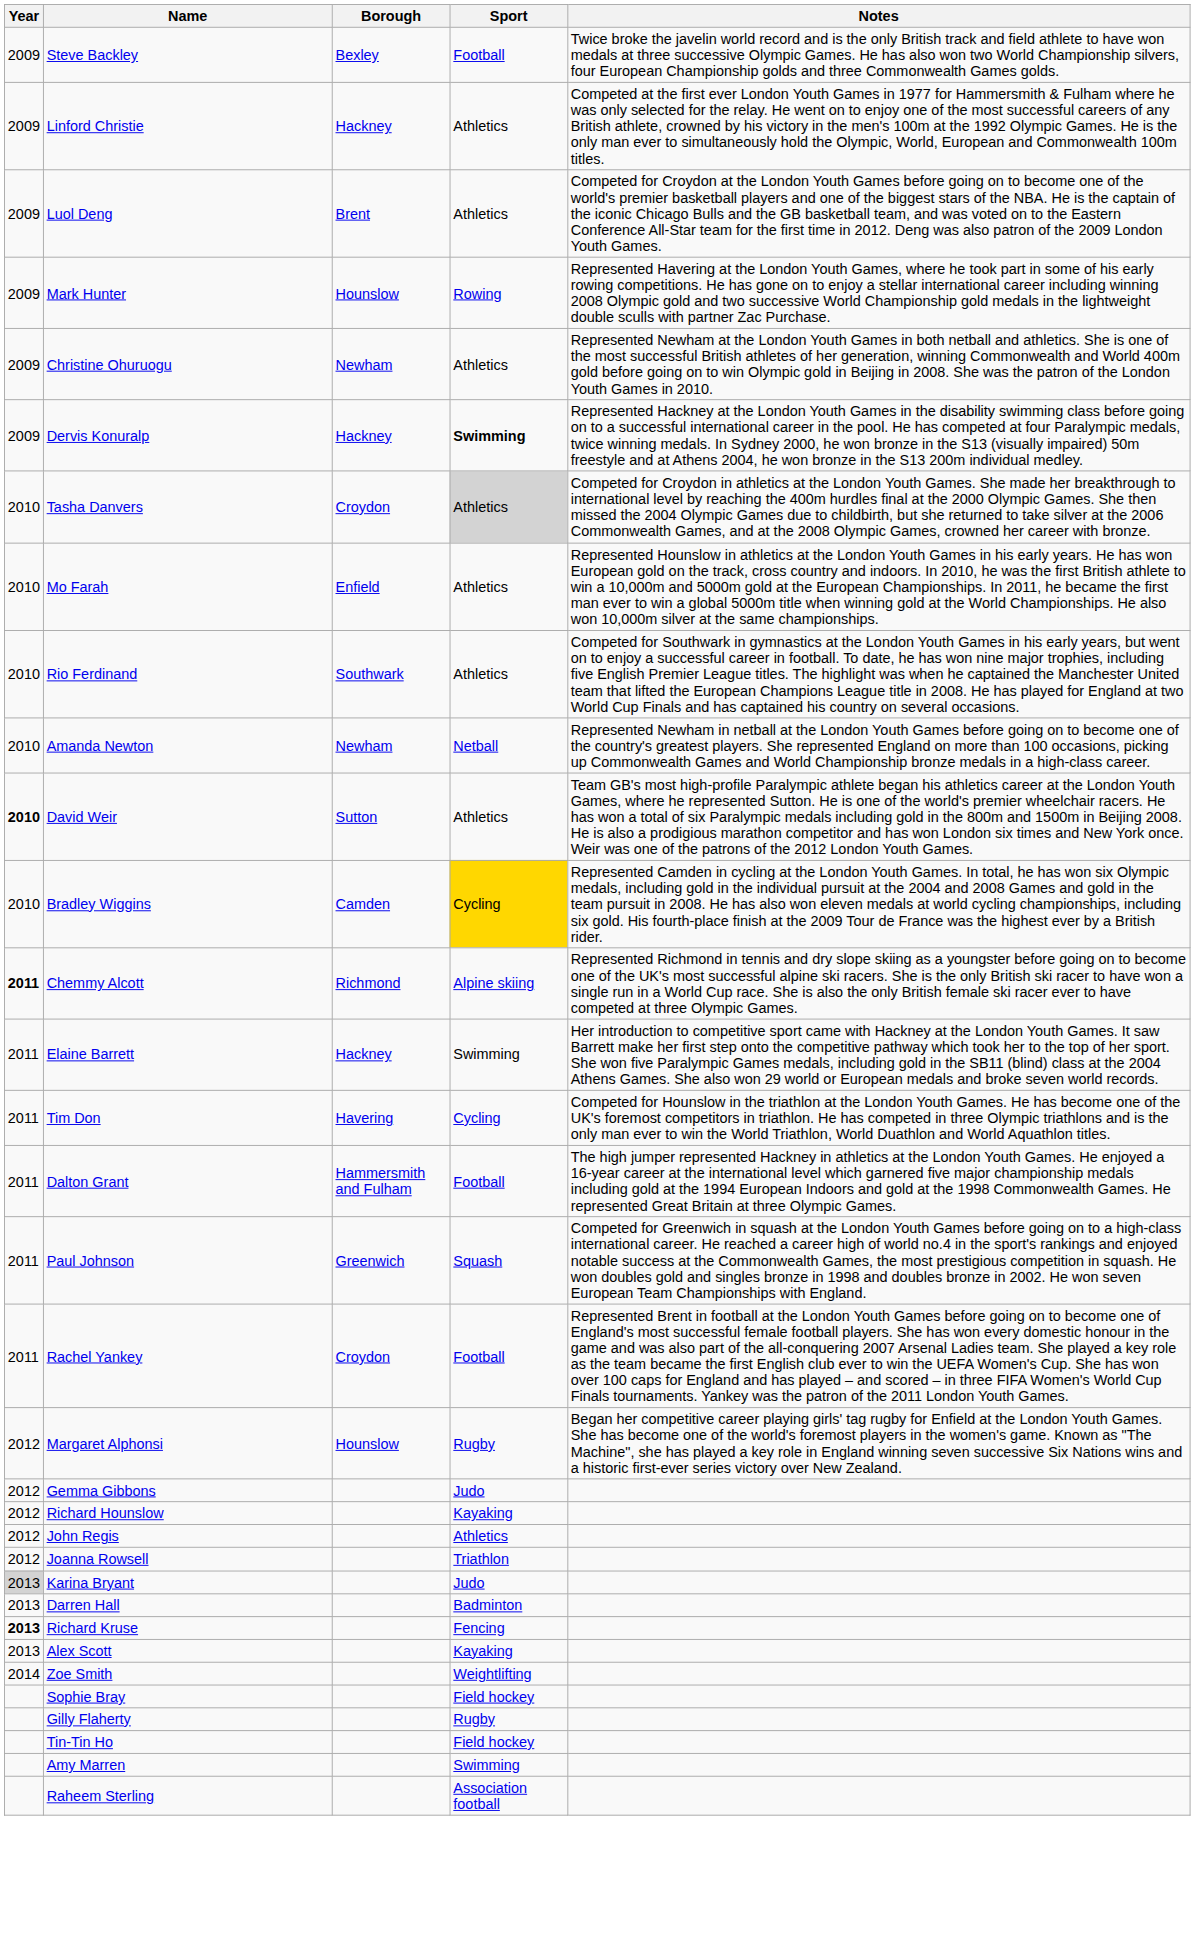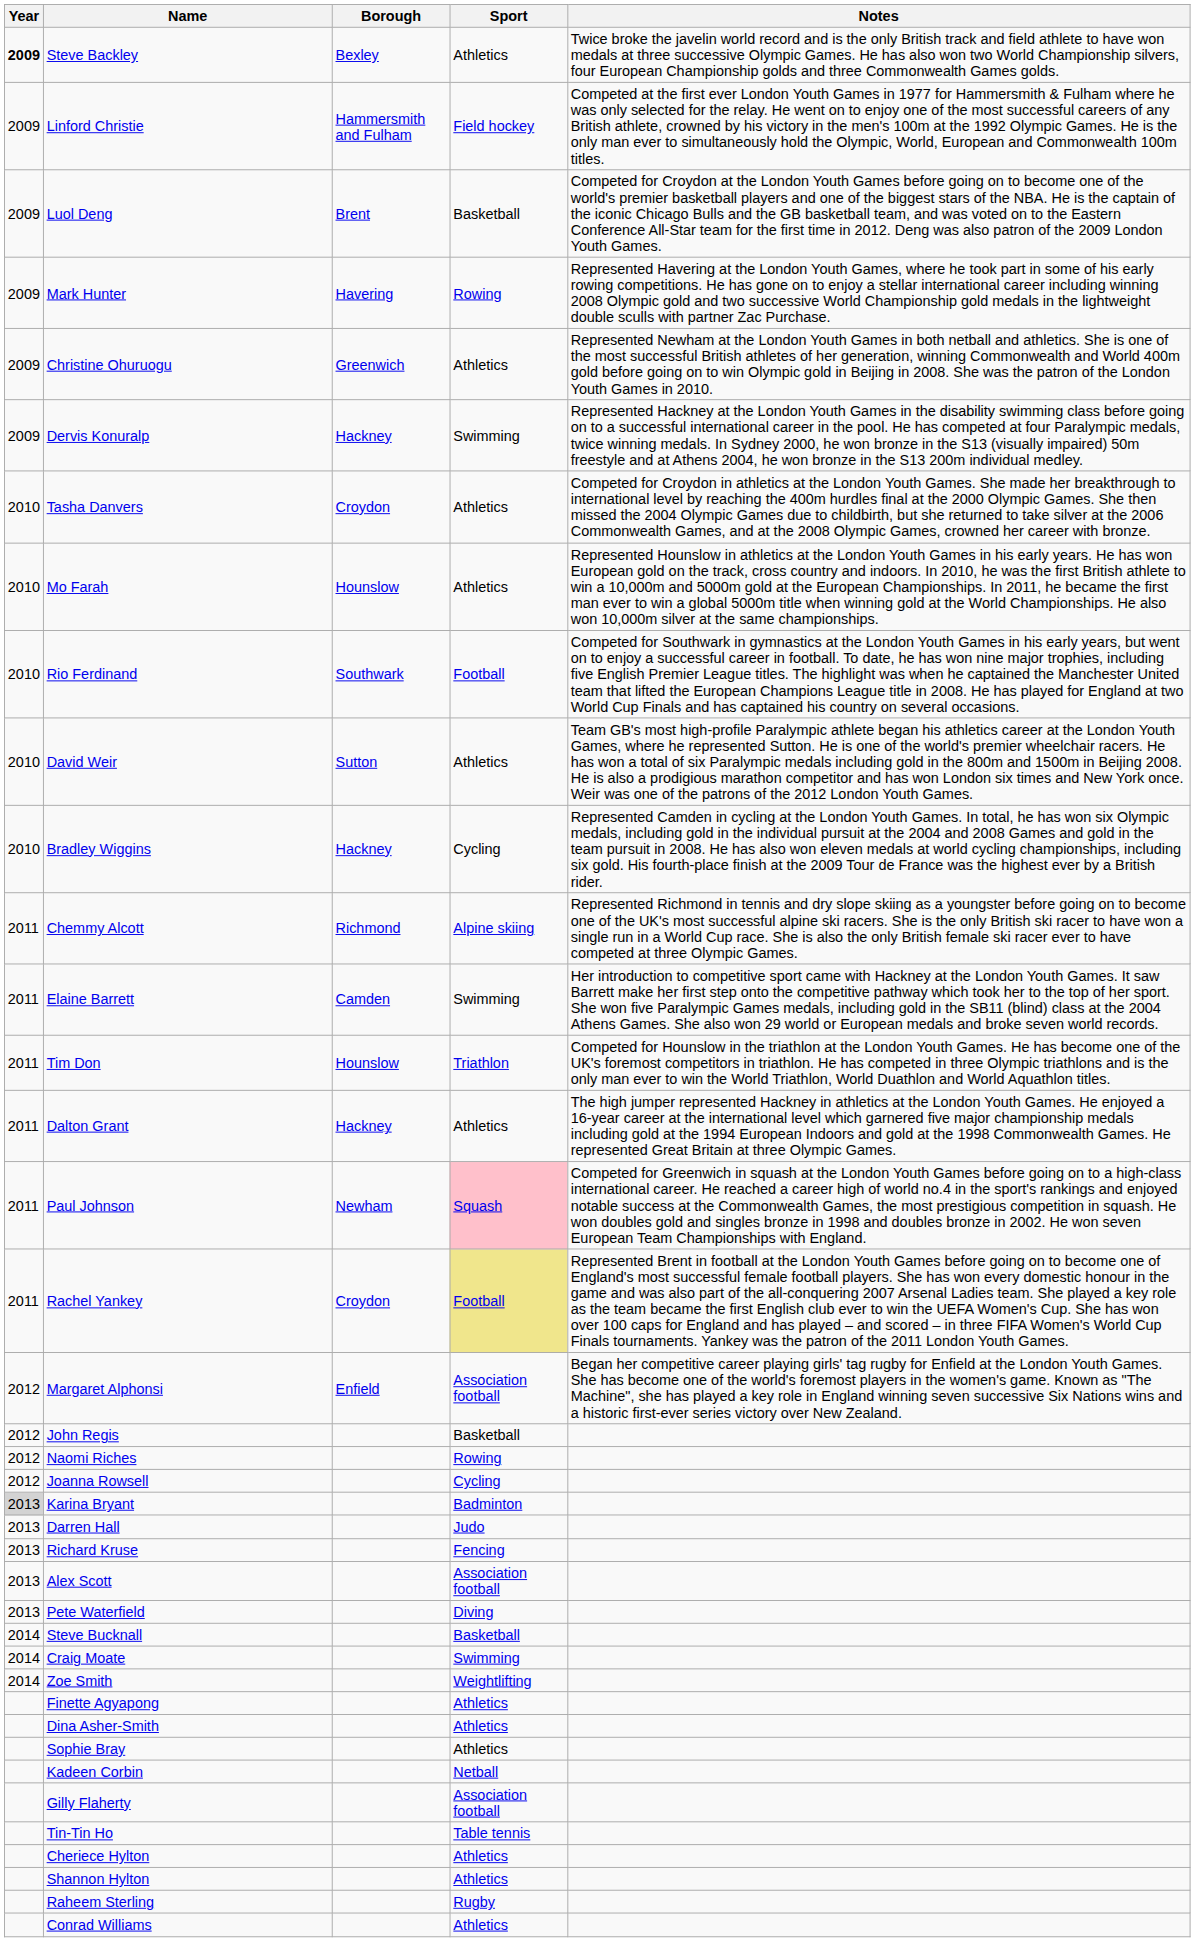 <table class="wikitable" style="font-size: 95%">
 <tr>
 <th width="1%"><strong>Year</strong></th>
 <th width="25%"><strong>Name</strong></th>
 <th width="10%"><strong>Borough</strong></th>
 <th width="10%"><strong>Sport</strong></th>
 <th width="54%"><strong>Notes</strong></th>
 </tr>
 <tr>
-<td>2009</td>
+<td><strong>2009</strong></td>
 <td><a href='#'>Steve Backley</a></td>
 <td><a href='#'>Bexley</a></td>
-<td><a href='#'>Football</a></td>
+<td>Athletics</td>
 <td>Twice broke the javelin world record and is the only British track and field athlete to have won medals at three successive Olympic Games. He has also won two World Championship silvers, four European Championship golds and three Commonwealth Games golds.</td>
 </tr>
 <tr>
 <td>2009</td>
 <td><a href='#'>Linford Christie</a></td>
-<td><a href='#'>Hackney</a></td>
-<td>Athletics</td>
+<td><a href='#'>Hammersmith and Fulham</a></td>
+<td><a href='#'>Field hockey</a></td>
 <td>Competed at the first ever London Youth Games in 1977 for Hammersmith & Fulham where he was only selected for the relay. He went on to enjoy one of the most successful careers of any British athlete, crowned by his victory in the men's 100m at the 1992 Olympic Games. He is the only man ever to simultaneously hold the Olympic, World, European and Commonwealth 100m titles.</td>
 </tr>
 <tr>
 <td>2009</td>
 <td><a href='#'>Luol Deng</a></td>
 <td><a href='#'>Brent</a></td>
-<td>Athletics</td>
+<td>Basketball</td>
 <td>Competed for Croydon at the London Youth Games before going on to become one of the world's premier basketball players and one of the biggest stars of the NBA. He is the captain of the iconic Chicago Bulls and the GB basketball team, and was voted on to the Eastern Conference All-Star team for the first time in 2012. Deng was also patron of the 2009 London Youth Games.</td>
 </tr>
 <tr>
 <td>2009</td>
 <td><a href='#'>Mark Hunter</a></td>
-<td><a href='#'>Hounslow</a></td>
+<td><a href='#'>Havering</a></td>
 <td><a href='#'>Rowing</a></td>
 <td>Represented Havering at the London Youth Games, where he took part in some of his early rowing competitions. He has gone on to enjoy a stellar international career including winning 2008 Olympic gold and two successive World Championship gold medals in the lightweight double sculls with partner Zac Purchase.</td>
 </tr>
 <tr>
 <td>2009</td>
 <td><a href='#'>Christine Ohuruogu</a></td>
-<td><a href='#'>Newham</a></td>
+<td><a href='#'>Greenwich</a></td>
 <td>Athletics</td>
 <td>Represented Newham at the London Youth Games in both netball and athletics. She is one of the most successful British athletes of her generation, winning Commonwealth and World 400m gold before going on to win Olympic gold in Beijing in 2008. She was the patron of the London Youth Games in 2010.</td>
 </tr>
 <tr>
 <td>2009</td>
 <td><a href='#'>Dervis Konuralp</a></td>
 <td><a href='#'>Hackney</a></td>
-<td><strong>Swimming</strong></td>
+<td>Swimming</td>
 <td>Represented Hackney at the London Youth Games in the disability swimming class before going on to a successful international career in the pool.  He has competed at four Paralympic medals, twice winning medals. In Sydney 2000, he won bronze in the S13 (visually impaired) 50m freestyle and at Athens 2004, he won bronze in the S13 200m individual medley.</td>
 </tr>
 <tr>
 <td>2010</td>
 <td><a href='#'>Tasha Danvers</a></td>
 <td><a href='#'>Croydon</a></td>
-<td style="background: lightgrey;">Athletics</td>
+<td>Athletics</td>
 <td>Competed for Croydon in athletics at the London Youth Games. She made her breakthrough to international level by reaching the 400m hurdles final at the 2000 Olympic Games. She then missed the 2004 Olympic Games due to childbirth, but she returned to take silver at the 2006 Commonwealth Games, and at the 2008 Olympic Games, crowned her career with bronze.</td>
 </tr>
 <tr>
 <td>2010</td>
 <td><a href='#'>Mo Farah</a></td>
-<td><a href='#'>Enfield</a></td>
+<td><a href='#'>Hounslow</a></td>
 <td>Athletics</td>
 <td>Represented Hounslow in athletics at the London Youth Games in his early years. He has won European gold on the track, cross country and indoors. In 2010, he was the first British athlete to win a 10,000m and 5000m gold at the European Championships. In 2011, he became the first man ever to win a global 5000m title when winning gold at the World Championships. He also won 10,000m silver at the same championships.</td>
 </tr>
 <tr>
 <td>2010</td>
 <td><a href='#'>Rio Ferdinand</a></td>
 <td><a href='#'>Southwark</a></td>
-<td>Athletics</td>
+<td><a href='#'>Football</a></td>
 <td>Competed for Southwark in gymnastics at the London Youth Games in his early years, but went on to enjoy a successful career in football. To date, he has won nine major trophies, including five English Premier League titles. The highlight was when he captained the Manchester United team that lifted the European Champions League title in 2008. He has played for England at two World Cup Finals and has captained his country on several occasions.</td>
 </tr>
 <tr>
 <td>2010</td>
-<td><a href='#'>Amanda Newton</a></td>
-<td><a href='#'>Newham</a></td>
-<td><a href='#'>Netball</a></td>
-<td>Represented Newham in netball at the London Youth Games before going on to become one of the country's greatest players. She represented England on more than 100 occasions, picking up Commonwealth Games and World Championship bronze medals in a high-class career.</td>
-</tr>
-<tr>
-<td><strong>2010</strong></td>
 <td><a href='#'>David Weir</a></td>
 <td><a href='#'>Sutton</a></td>
 <td>Athletics</td>
 <td>Team GB's most high-profile Paralympic athlete began his athletics career at the London Youth Games, where he represented Sutton. He is one of the world's premier wheelchair racers. He has won a total of six Paralympic medals including gold in the 800m and 1500m in Beijing 2008. He is also a prodigious marathon competitor and has won London six times and New York once. Weir was one of the patrons of the 2012 London Youth Games.</td>
 </tr>
 <tr>
 <td>2010</td>
 <td><a href='#'>Bradley Wiggins</a></td>
-<td><a href='#'>Camden</a></td>
-<td style="background: gold;">Cycling</td>
+<td><a href='#'>Hackney</a></td>
+<td>Cycling</td>
 <td>Represented Camden in cycling at the London Youth Games. In total, he has won six Olympic medals, including gold in the individual pursuit at the 2004 and 2008 Games and gold in the team pursuit in 2008. He has also won eleven medals at world cycling championships, including six gold. His fourth-place finish at the 2009 Tour de France was the highest ever by a British rider.</td>
 </tr>
 <tr>
-<td><strong>2011</strong></td>
+<td>2011</td>
 <td><a href='#'>Chemmy Alcott</a></td>
 <td><a href='#'>Richmond</a></td>
 <td><a href='#'>Alpine skiing</a></td>
 <td>Represented Richmond in tennis and dry slope skiing as a youngster before going on to become one of the UK's most successful alpine ski racers. She is the only British ski racer to have won a single run in a World Cup race. She is also the only British female ski racer ever to have competed at three Olympic Games.</td>
 </tr>
 <tr>
 <td>2011</td>
 <td><a href='#'>Elaine Barrett</a></td>
-<td><a href='#'>Hackney</a></td>
+<td><a href='#'>Camden</a></td>
 <td>Swimming</td>
 <td>Her introduction to competitive sport came with Hackney at the London Youth Games. It saw Barrett make her first step onto the competitive pathway which took her to the top of her sport. She won five Paralympic Games medals, including gold in the SB11 (blind) class at the 2004 Athens Games. She also won 29 world or European medals and broke seven world records.</td>
 </tr>
 <tr>
 <td>2011</td>
 <td><a href='#'>Tim Don</a></td>
-<td><a href='#'>Havering</a></td>
-<td><a href='#'>Cycling</a></td>
+<td><a href='#'>Hounslow</a></td>
+<td><a href='#'>Triathlon</a></td>
 <td>Competed for Hounslow in the triathlon at the London Youth Games. He has become one of the UK's foremost competitors in triathlon. He has competed in three Olympic triathlons and is the only man ever to win the World Triathlon, World Duathlon and World Aquathlon titles.</td>
 </tr>
 <tr>
 <td>2011</td>
 <td><a href='#'>Dalton Grant</a></td>
-<td><a href='#'>Hammersmith and Fulham</a></td>
-<td><a href='#'>Football</a></td>
+<td><a href='#'>Hackney</a></td>
+<td>Athletics</td>
 <td>The high jumper represented Hackney in athletics at the London Youth Games. He enjoyed a 16-year career at the international level which garnered five major championship medals including gold at the 1994 European Indoors and gold at the 1998 Commonwealth Games. He represented Great Britain at three Olympic Games.</td>
 </tr>
 <tr>
 <td>2011</td>
 <td><a href='#'>Paul Johnson</a></td>
-<td><a href='#'>Greenwich</a></td>
-<td><a href='#'>Squash</a></td>
+<td><a href='#'>Newham</a></td>
+<td style="background: pink;"><a href='#'>Squash</a></td>
 <td>Competed for Greenwich in squash at the London Youth Games before going on to a high-class international career. He reached a career high of world no.4 in the sport's rankings and enjoyed notable success at the Commonwealth Games, the most prestigious competition in squash. He won doubles gold and singles bronze in 1998 and doubles bronze in 2002. He won seven European Team Championships with England.</td>
 </tr>
 <tr>
 <td>2011</td>
 <td><a href='#'>Rachel Yankey</a></td>
 <td><a href='#'>Croydon</a></td>
-<td><a href='#'>Football</a></td>
+<td style="background: khaki;"><a href='#'>Football</a></td>
 <td>Represented Brent in football at the London Youth Games before going on to become one of England's most successful female football players. She has won every domestic honour in the game and was also part of the all-conquering 2007 Arsenal Ladies team. She played a key role as the team became the first English club ever to win the UEFA Women's Cup.  She has won over 100 caps for England and has played – and scored – in three FIFA Women's World Cup Finals tournaments. Yankey was the patron of the 2011 London Youth Games.</td>
 </tr>
 <tr>
 <td>2012</td>
 <td><a href='#'>Margaret Alphonsi</a></td>
-<td><a href='#'>Hounslow</a></td>
-<td><a href='#'>Rugby</a></td>
+<td><a href='#'>Enfield</a></td>
+<td><a href='#'>Association football</a></td>
 <td>Began her competitive career playing girls' tag rugby for Enfield at the London Youth Games. She has become one of the world's foremost players in the women's game. Known as "The Machine", she has played a key role in England winning seven successive Six Nations wins and a historic first-ever series victory over New Zealand.</td>
-</tr>
-<tr>
-<td>2012</td>
-<td><a href='#'>Gemma Gibbons</a></td>
-<td></td>
-<td><a href='#'>Judo</a></td>
-<td></td>
-</tr>
-<tr>
-<td>2012</td>
-<td><a href='#'>Richard Hounslow</a></td>
-<td></td>
-<td><a href='#'>Kayaking</a></td>
-<td></td>
 </tr>
 <tr>
 <td>2012</td>
 <td><a href='#'>John Regis</a></td>
 <td></td>
-<td><a href='#'>Athletics</a></td>
+<td>Basketball</td>
+<td></td>
+</tr>
+<tr>
+<td>2012</td>
+<td><a href='#'>Naomi Riches</a></td>
+<td></td>
+<td><a href='#'>Rowing</a></td>
 <td></td>
 </tr>
 <tr>
 <td>2012</td>
 <td><a href='#'>Joanna Rowsell</a></td>
 <td></td>
-<td><a href='#'>Triathlon</a></td>
+<td><a href='#'>Cycling</a></td>
 <td></td>
 </tr>
 <tr>
 <td style="background: lightgrey;">2013</td>
 <td><a href='#'>Karina Bryant</a></td>
 <td></td>
-<td><a href='#'>Judo</a></td>
+<td><a href='#'>Badminton</a></td>
 <td></td>
 </tr>
 <tr>
 <td>2013</td>
 <td><a href='#'>Darren Hall</a></td>
 <td></td>
-<td><a href='#'>Badminton</a></td>
+<td><a href='#'>Judo</a></td>
 <td></td>
 </tr>
 <tr>
-<td><strong>2013</strong></td>
+<td>2013</td>
 <td><a href='#'>Richard Kruse</a></td>
 <td></td>
 <td><a href='#'>Fencing</a></td>
 <td></td>
 </tr>
 <tr>
 <td>2013</td>
 <td><a href='#'>Alex Scott</a></td>
 <td></td>
-<td><a href='#'>Kayaking</a></td>
+<td><a href='#'>Association football</a></td>
+<td></td>
+</tr>
+<tr>
+<td>2013</td>
+<td><a href='#'>Pete Waterfield</a></td>
+<td></td>
+<td><a href='#'>Diving</a></td>
+<td></td>
+</tr>
+<tr>
+<td>2014</td>
+<td><a href='#'>Steve Bucknall</a></td>
+<td></td>
+<td><a href='#'>Basketball</a></td>
+<td></td>
+</tr>
+<tr>
+<td>2014</td>
+<td><a href='#'>Craig Moate</a></td>
+<td></td>
+<td><a href='#'>Swimming</a></td>
 <td></td>
 </tr>
 <tr>
 <td>2014</td>
 <td><a href='#'>Zoe Smith</a></td>
 <td></td>
 <td><a href='#'>Weightlifting</a></td>
 <td></td>
 </tr>
 <tr>
 <td></td>
+<td><a href='#'>Finette Agyapong</a></td>
+<td></td>
+<td><a href='#'>Athletics</a></td>
+<td></td>
+</tr>
+<tr>
+<td></td>
+<td><a href='#'>Dina Asher-Smith</a></td>
+<td></td>
+<td><a href='#'>Athletics</a></td>
+<td></td>
+</tr>
+<tr>
+<td></td>
 <td><a href='#'>Sophie Bray</a></td>
 <td></td>
-<td><a href='#'>Field hockey</a></td>
+<td>Athletics</td>
+<td></td>
+</tr>
+<tr>
+<td></td>
+<td><a href='#'>Kadeen Corbin</a></td>
+<td></td>
+<td><a href='#'>Netball</a></td>
 <td></td>
 </tr>
 <tr>
 <td></td>
 <td><a href='#'>Gilly Flaherty</a></td>
 <td></td>
-<td><a href='#'>Rugby</a></td>
+<td><a href='#'>Association football</a></td>
 <td></td>
 </tr>
 <tr>
 <td></td>
 <td><a href='#'>Tin-Tin Ho</a></td>
 <td></td>
-<td><a href='#'>Field hockey</a></td>
+<td><a href='#'>Table tennis</a></td>
 <td></td>
 </tr>
 <tr>
 <td></td>
-<td><a href='#'>Amy Marren</a></td>
+<td><a href='#'>Cheriece Hylton</a></td>
 <td></td>
-<td><a href='#'>Swimming</a></td>
+<td><a href='#'>Athletics</a></td>
+<td></td>
+</tr>
+<tr>
+<td></td>
+<td><a href='#'>Shannon Hylton</a></td>
+<td></td>
+<td><a href='#'>Athletics</a></td>
 <td></td>
 </tr>
 <tr>
 <td></td>
 <td><a href='#'>Raheem Sterling</a></td>
 <td></td>
-<td><a href='#'>Association football</a></td>
+<td><a href='#'>Rugby</a></td>
+<td></td>
+</tr>
+<tr>
+<td></td>
+<td><a href='#'>Conrad Williams</a></td>
+<td></td>
+<td><a href='#'>Athletics</a></td>
 <td></td>
 </tr>
 </table>
